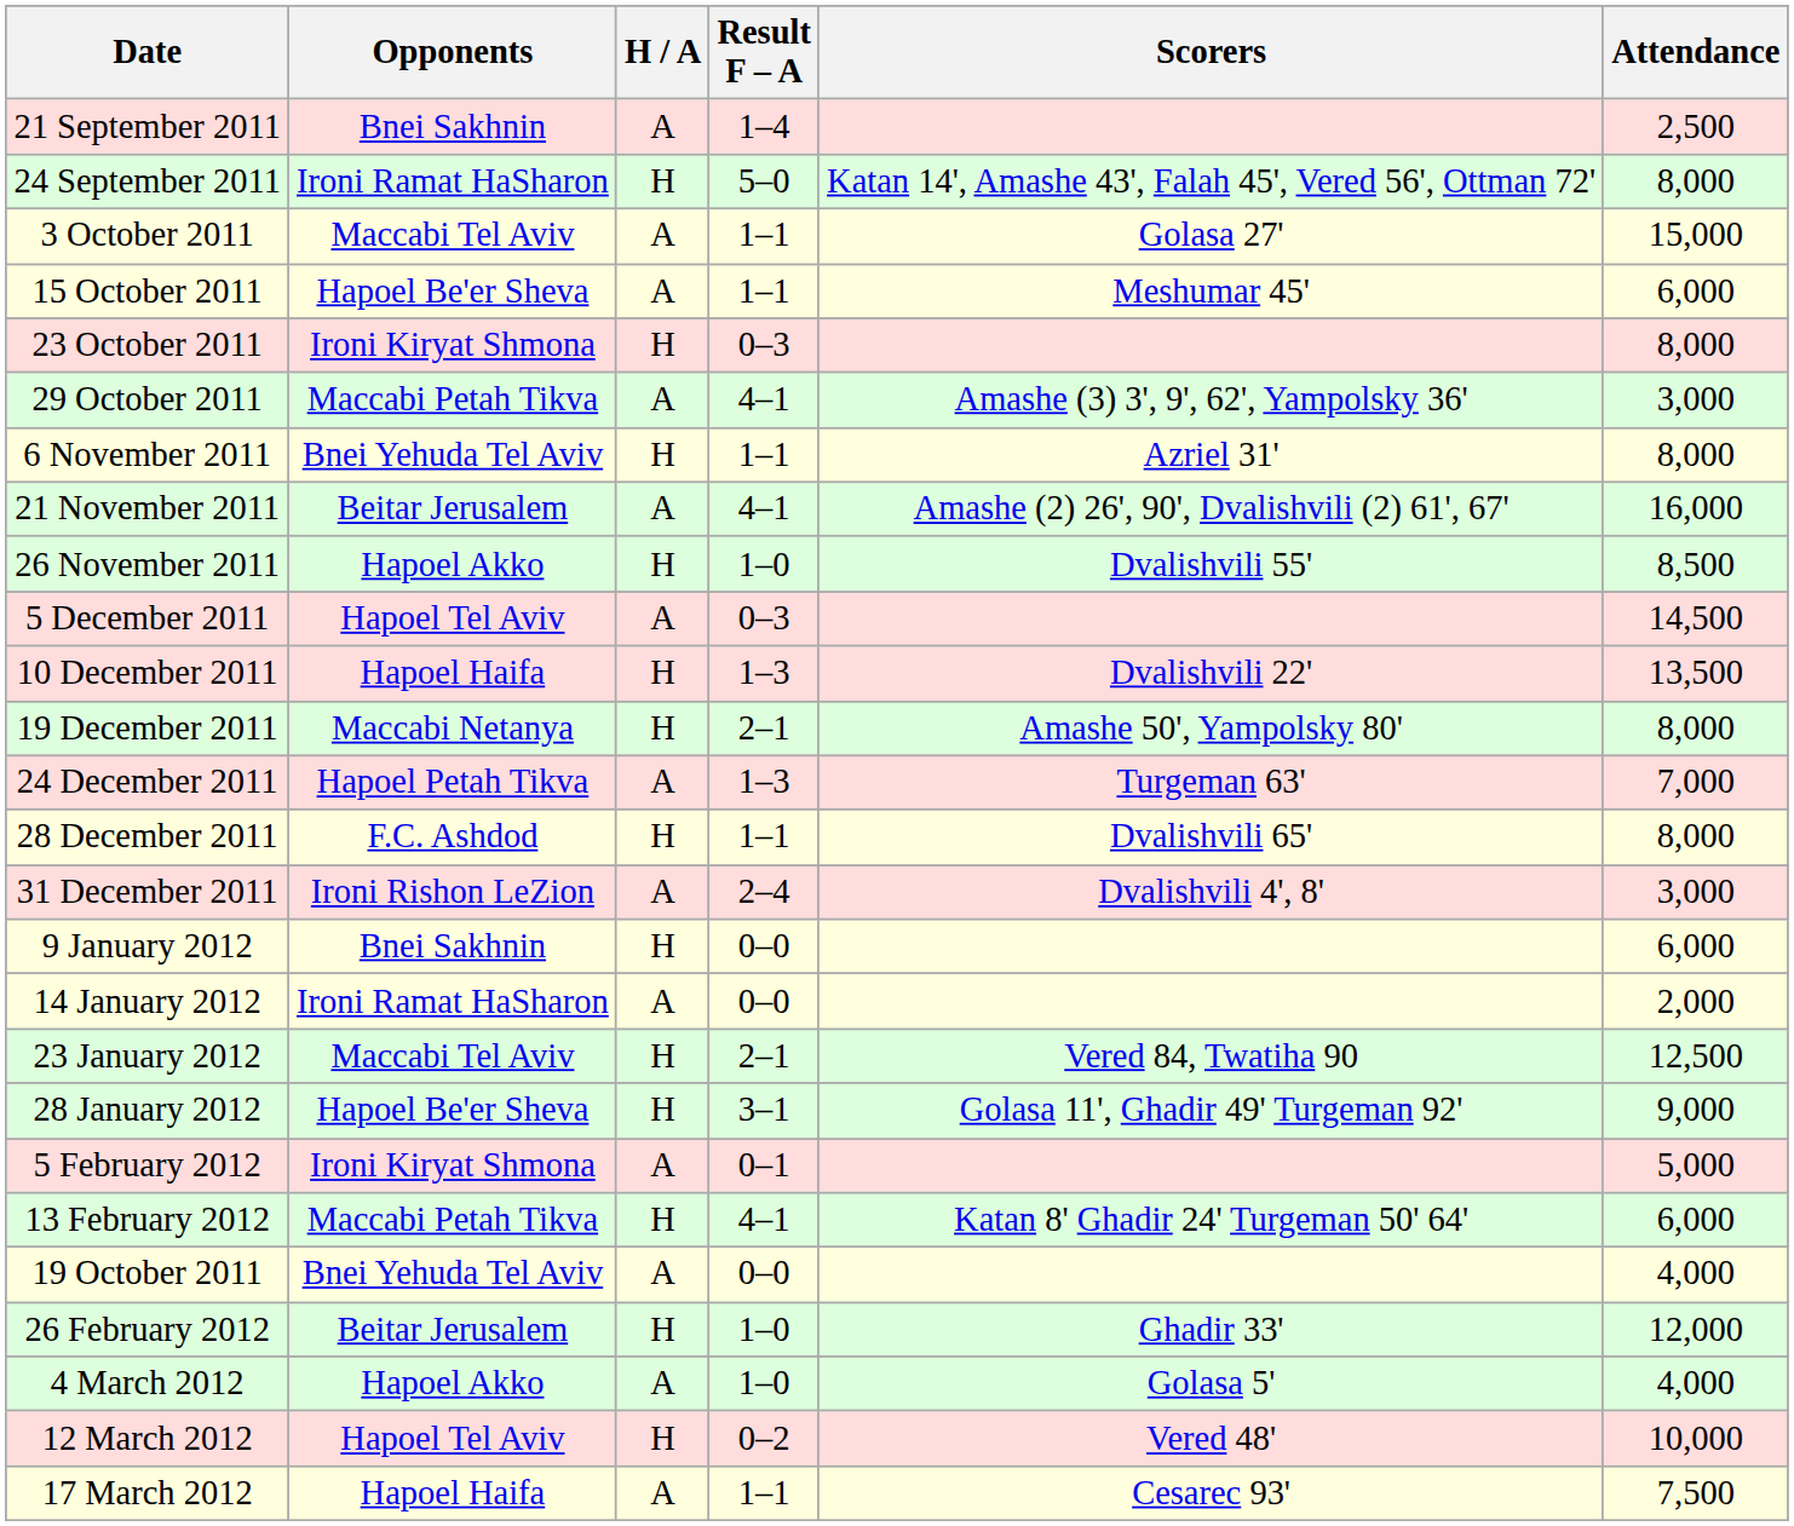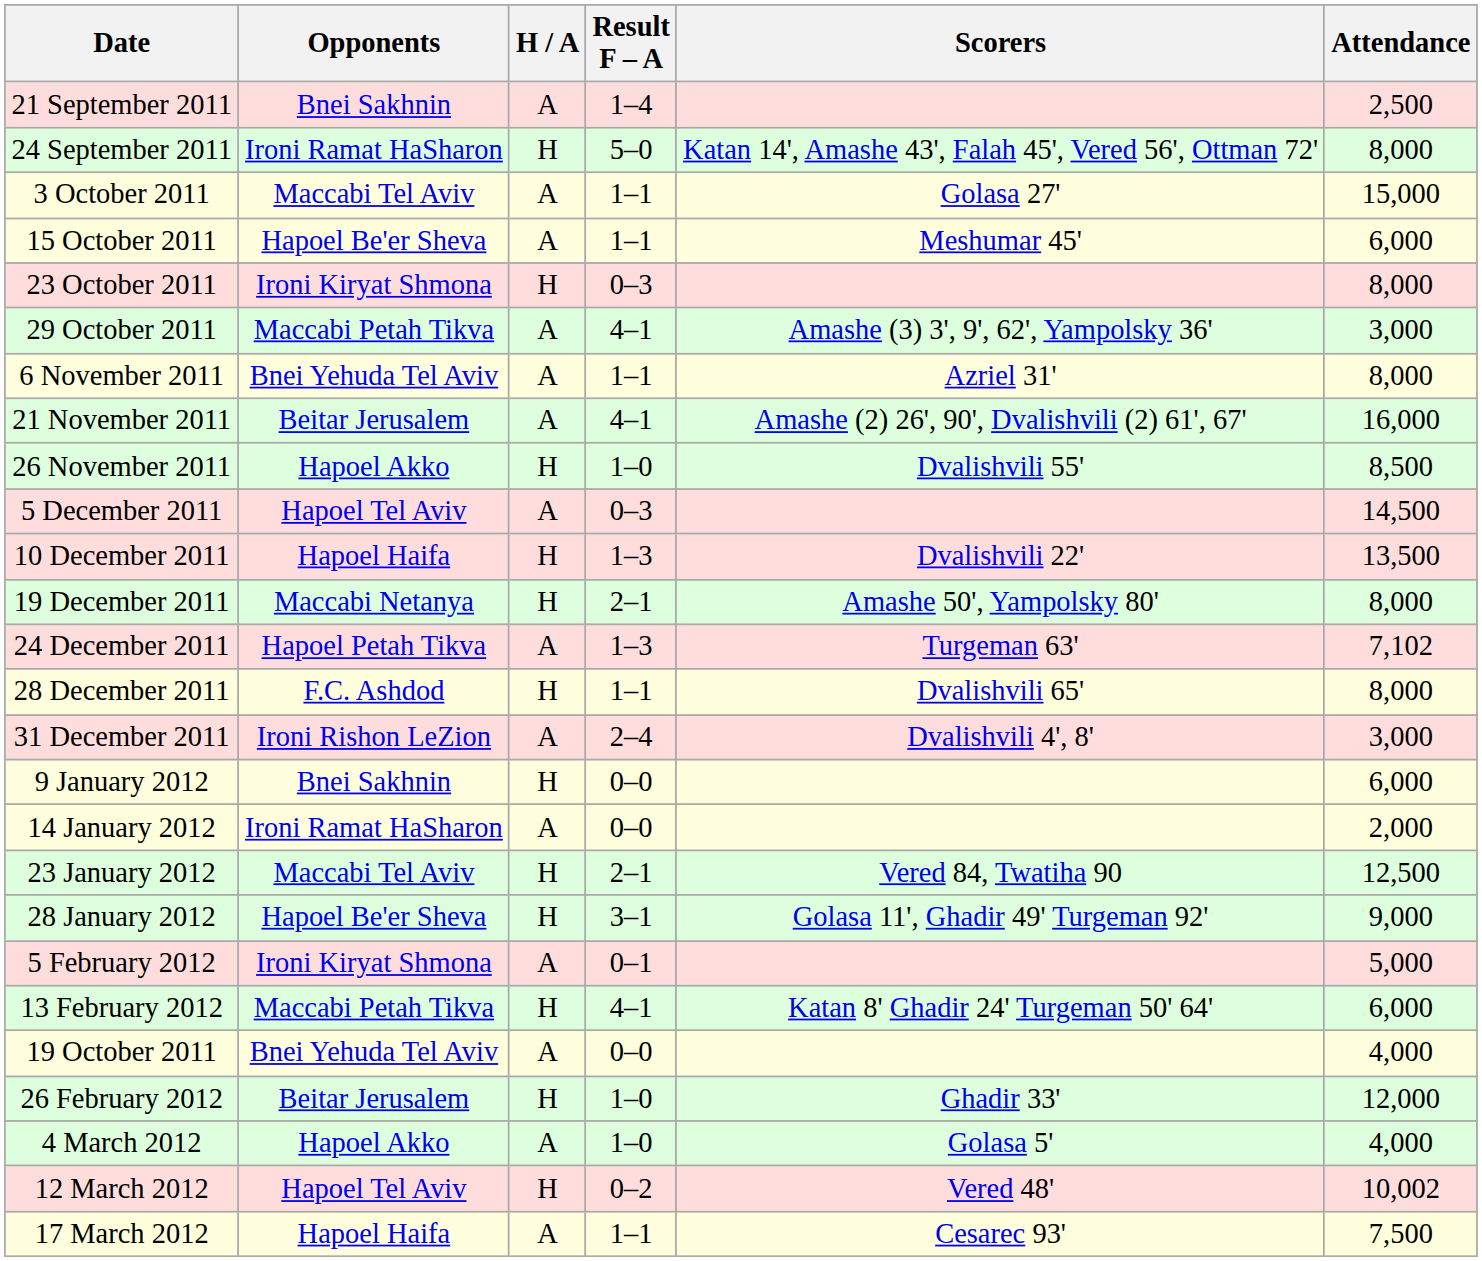 <table class="wikitable" style="text-align:center">
 <tr>
 <th>Date</th>
 <th>Opponents</th>
 <th>H / A</th>
 <th>Result<br>F – A</th>
 <th>Scorers</th>
 <th>Attendance</th>
 </tr>
 <tr bgcolor="#ffdddd">
 <td>21 September 2011</td>
 <td><a href='#'>Bnei Sakhnin</a></td>
 <td>A</td>
 <td>1–4</td>
 <td></td>
 <td>2,500</td>
 </tr>
 <tr bgcolor="#ddffdd">
 <td>24 September 2011</td>
 <td><a href='#'>Ironi Ramat HaSharon</a></td>
 <td>H</td>
 <td>5–0</td>
 <td><a href='#'>Katan</a> 14', <a href='#'>Amashe</a> 43', <a href='#'>Falah</a> 45', <a href='#'>Vered</a> 56', <a href='#'>Ottman</a> 72'</td>
 <td>8,000</td>
 </tr>
 <tr bgcolor="#ffffdd">
 <td>3 October 2011</td>
 <td><a href='#'>Maccabi Tel Aviv</a></td>
 <td>A</td>
 <td>1–1</td>
 <td><a href='#'>Golasa</a> 27'</td>
 <td>15,000</td>
 </tr>
 <tr bgcolor="#ffffdd">
 <td>15 October 2011</td>
 <td><a href='#'>Hapoel Be'er Sheva</a></td>
 <td>A</td>
 <td>1–1</td>
 <td><a href='#'>Meshumar</a> 45'</td>
 <td>6,000</td>
 </tr>
 <tr bgcolor="#ffdddd">
 <td>23 October 2011</td>
 <td><a href='#'>Ironi Kiryat Shmona</a></td>
 <td>H</td>
 <td>0–3</td>
 <td></td>
 <td>8,000</td>
 </tr>
 <tr bgcolor="#ddffdd">
 <td>29 October 2011</td>
 <td><a href='#'>Maccabi Petah Tikva</a></td>
 <td>A</td>
 <td>4–1</td>
 <td><a href='#'>Amashe</a> (3) 3', 9', 62', <a href='#'>Yampolsky</a> 36'</td>
 <td>3,000</td>
 </tr>
 <tr bgcolor="#ffffdd">
 <td>6 November 2011</td>
 <td><a href='#'>Bnei Yehuda Tel Aviv</a></td>
-<td>H</td>
+<td>A</td>
 <td>1–1</td>
 <td><a href='#'>Azriel</a> 31'</td>
 <td>8,000</td>
 </tr>
 <tr bgcolor="#ddffdd">
 <td>21 November 2011</td>
 <td><a href='#'>Beitar Jerusalem</a></td>
 <td>A</td>
 <td>4–1</td>
 <td><a href='#'>Amashe</a> (2) 26', 90', <a href='#'>Dvalishvili</a> (2) 61', 67'</td>
 <td>16,000</td>
 </tr>
 <tr bgcolor="#ddffdd">
 <td>26 November 2011</td>
 <td><a href='#'>Hapoel Akko</a></td>
 <td>H</td>
 <td>1–0</td>
 <td><a href='#'>Dvalishvili</a> 55'</td>
 <td>8,500</td>
 </tr>
 <tr bgcolor="#ffdddd">
 <td>5 December 2011</td>
 <td><a href='#'>Hapoel Tel Aviv</a></td>
 <td>A</td>
 <td>0–3</td>
 <td></td>
 <td>14,500</td>
 </tr>
 <tr bgcolor="#ffdddd">
 <td>10 December 2011</td>
 <td><a href='#'>Hapoel Haifa</a></td>
 <td>H</td>
 <td>1–3</td>
 <td><a href='#'>Dvalishvili</a> 22'</td>
 <td>13,500</td>
 </tr>
 <tr bgcolor="#ddffdd">
 <td>19 December 2011</td>
 <td><a href='#'>Maccabi Netanya</a></td>
 <td>H</td>
 <td>2–1</td>
 <td><a href='#'>Amashe</a> 50', <a href='#'>Yampolsky</a> 80'</td>
 <td>8,000</td>
 </tr>
 <tr bgcolor="#ffdddd">
 <td>24 December 2011</td>
 <td><a href='#'>Hapoel Petah Tikva</a></td>
 <td>A</td>
 <td>1–3</td>
 <td><a href='#'>Turgeman</a> 63'</td>
-<td>7,000</td>
+<td>7,102</td>
 </tr>
 <tr bgcolor="#ffffdd">
 <td>28 December 2011</td>
 <td><a href='#'>F.C. Ashdod</a></td>
 <td>H</td>
 <td>1–1</td>
 <td><a href='#'>Dvalishvili</a> 65'</td>
 <td>8,000</td>
 </tr>
 <tr bgcolor="#ffdddd">
 <td>31 December 2011</td>
 <td><a href='#'>Ironi Rishon LeZion</a></td>
 <td>A</td>
 <td>2–4</td>
 <td><a href='#'>Dvalishvili</a> 4', 8'</td>
 <td>3,000</td>
 </tr>
 <tr bgcolor="#ffffdd">
 <td>9 January 2012</td>
 <td><a href='#'>Bnei Sakhnin</a></td>
 <td>H</td>
 <td>0–0</td>
 <td></td>
 <td>6,000</td>
 </tr>
 <tr bgcolor="#ffffdd">
 <td>14 January 2012</td>
 <td><a href='#'>Ironi Ramat HaSharon</a></td>
 <td>A</td>
 <td>0–0</td>
 <td></td>
 <td>2,000</td>
 </tr>
 <tr bgcolor="#ddffdd">
 <td>23 January 2012</td>
 <td><a href='#'>Maccabi Tel Aviv</a></td>
 <td>H</td>
 <td>2–1</td>
 <td><a href='#'>Vered</a> 84, <a href='#'>Twatiha</a> 90</td>
 <td>12,500</td>
 </tr>
 <tr bgcolor="#ddffdd">
 <td>28 January 2012</td>
 <td><a href='#'>Hapoel Be'er Sheva</a></td>
 <td>H</td>
 <td>3–1</td>
 <td><a href='#'>Golasa</a> 11', <a href='#'>Ghadir</a> 49'  <a href='#'>Turgeman</a> 92'</td>
 <td>9,000</td>
 </tr>
 <tr bgcolor="#ffdddd">
 <td>5 February 2012</td>
 <td><a href='#'>Ironi Kiryat Shmona</a></td>
 <td>A</td>
 <td>0–1</td>
 <td></td>
 <td>5,000</td>
 </tr>
 <tr bgcolor="#ddffdd">
 <td>13 February 2012</td>
 <td><a href='#'>Maccabi Petah Tikva</a></td>
 <td>H</td>
 <td>4–1</td>
 <td><a href='#'>Katan</a> 8' <a href='#'>Ghadir</a> 24'  <a href='#'>Turgeman</a> 50' 64'</td>
 <td>6,000</td>
 </tr>
 <tr bgcolor="#ffffdd">
 <td>19 October 2011</td>
 <td><a href='#'>Bnei Yehuda Tel Aviv</a></td>
 <td>A</td>
 <td>0–0</td>
 <td></td>
 <td>4,000</td>
 </tr>
 <tr bgcolor="#ddffdd">
 <td>26 February 2012</td>
 <td><a href='#'>Beitar Jerusalem</a></td>
 <td>H</td>
 <td>1–0</td>
 <td><a href='#'>Ghadir</a> 33'</td>
 <td>12,000</td>
 </tr>
 <tr bgcolor="#ddffdd">
 <td>4 March 2012</td>
 <td><a href='#'>Hapoel Akko</a></td>
 <td>A</td>
 <td>1–0</td>
 <td><a href='#'>Golasa</a> 5'</td>
 <td>4,000</td>
 </tr>
 <tr bgcolor="#ffdddd">
 <td>12 March 2012</td>
 <td><a href='#'>Hapoel Tel Aviv</a></td>
 <td>H</td>
 <td>0–2</td>
 <td><a href='#'>Vered</a> 48'</td>
-<td>10,000</td>
+<td>10,002</td>
 </tr>
 <tr bgcolor="#ffffdd">
 <td>17 March 2012</td>
 <td><a href='#'>Hapoel Haifa</a></td>
 <td>A</td>
 <td>1–1</td>
 <td><a href='#'>Cesarec</a> 93'</td>
 <td>7,500</td>
 </tr>
 </table>
